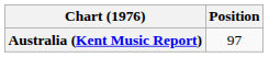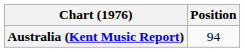 <table class="wikitable sortable plainrowheaders" style="text-align:center">
 <tr>
 <th>Chart (1976)</th>
 <th>Position</th>
 </tr>
 <tr>
 <th scope="row">Australia (<a href='#'>Kent Music Report</a>)</th>
-<td>97</td>
+<td>94</td>
 </tr>
 </table>
